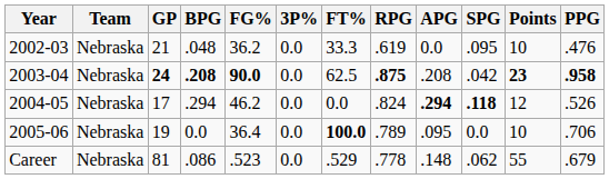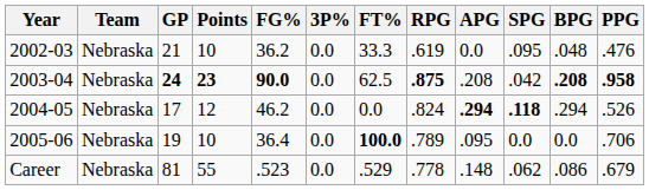 <table class="wikitable">
 <tr>
 <th>Year</th>
 <th>Team</th>
 <th>GP</th>
-<th>BPG</th>
+<th>Points</th>
 <th>FG%</th>
 <th>3P%</th>
 <th>FT%</th>
 <th>RPG</th>
 <th>APG</th>
 <th>SPG</th>
-<th>Points</th>
+<th>BPG</th>
 <th>PPG</th>
 </tr>
 <tr>
 <td>2002-03</td>
 <td>Nebraska</td>
 <td>21</td>
-<td>.048</td>
+<td>10</td>
 <td>36.2</td>
 <td>0.0</td>
 <td>33.3</td>
 <td>.619</td>
 <td>0.0</td>
 <td>.095</td>
-<td>10</td>
+<td>.048</td>
 <td>.476</td>
 </tr>
 <tr>
 <td>2003-04</td>
 <td>Nebraska</td>
 <td><strong>24</strong></td>
-<td><strong>.208</strong></td>
+<td><strong>23</strong></td>
 <td><strong>90.0</strong></td>
 <td>0.0</td>
 <td>62.5</td>
 <td><strong>.875</strong></td>
 <td>.208</td>
 <td>.042</td>
-<td><strong>23</strong></td>
+<td><strong>.208</strong></td>
 <td><strong>.958</strong></td>
 </tr>
 <tr>
 <td>2004-05</td>
 <td>Nebraska</td>
 <td>17</td>
-<td>.294</td>
+<td>12</td>
 <td>46.2</td>
 <td>0.0</td>
 <td>0.0</td>
 <td>.824</td>
 <td><strong>.294</strong></td>
 <td><strong>.118</strong></td>
-<td>12</td>
+<td>.294</td>
 <td>.526</td>
 </tr>
 <tr>
 <td>2005-06</td>
 <td>Nebraska</td>
 <td>19</td>
-<td>0.0</td>
+<td>10</td>
 <td>36.4</td>
 <td>0.0</td>
 <td><strong>100.0</strong></td>
 <td>.789</td>
 <td>.095</td>
 <td>0.0</td>
-<td>10</td>
+<td>0.0</td>
 <td>.706</td>
 </tr>
 <tr>
 <td>Career</td>
 <td>Nebraska</td>
 <td>81</td>
-<td>.086</td>
+<td>55</td>
 <td>.523</td>
 <td>0.0</td>
 <td>.529</td>
 <td>.778</td>
 <td>.148</td>
 <td>.062</td>
-<td>55</td>
+<td>.086</td>
 <td>.679</td>
 </tr>
 </table>
